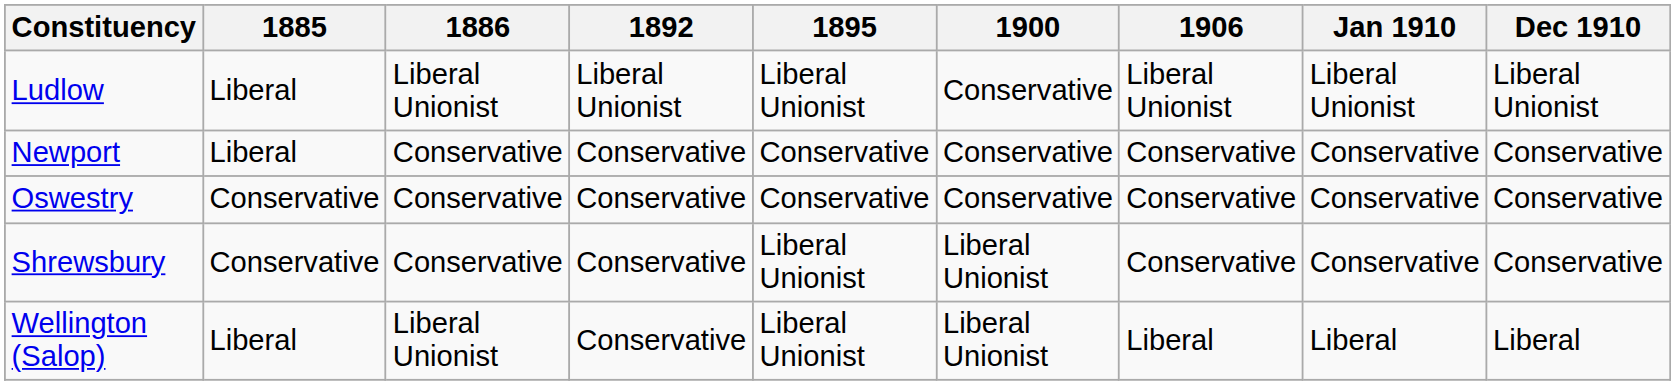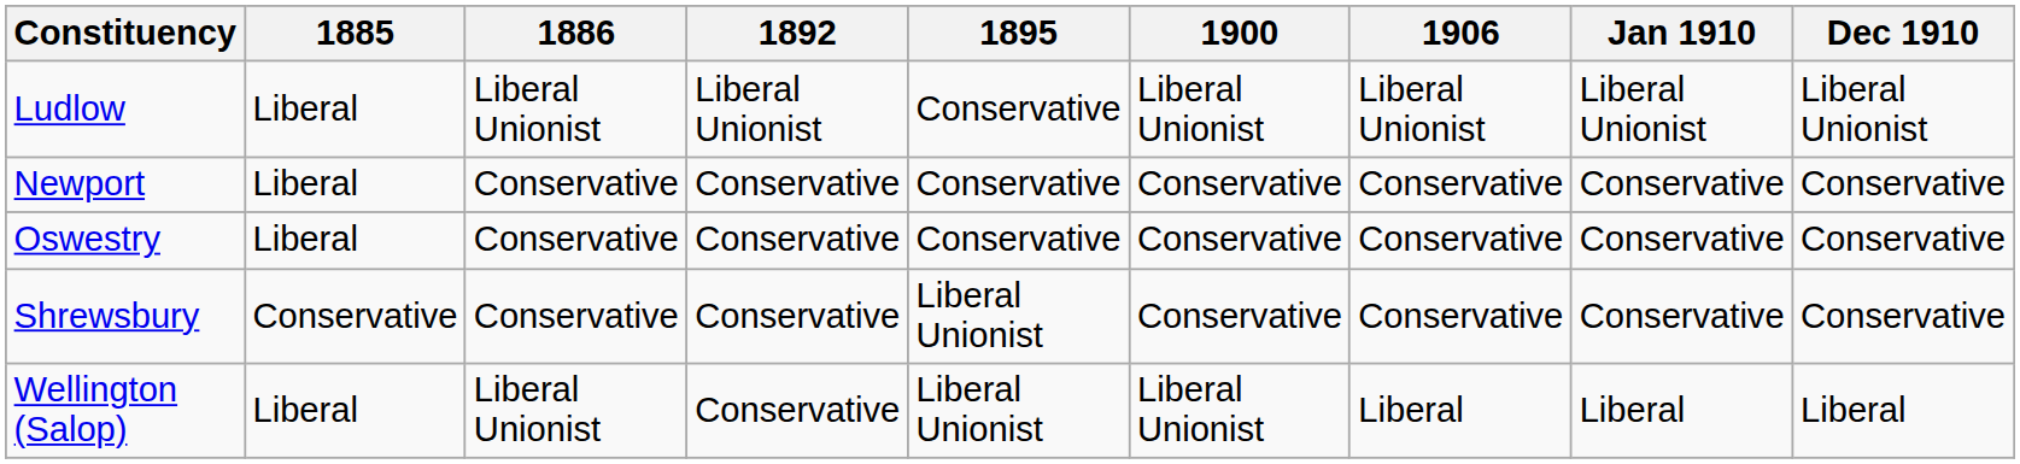 <table class="wikitable sortable">
 <tr>
 <th>Constituency</th>
 <th>1885</th>
 <th>1886</th>
 <th>1892</th>
 <th>1895</th>
 <th>1900</th>
 <th>1906</th>
 <th>Jan 1910</th>
 <th>Dec 1910</th>
 </tr>
 <tr>
 <td><a href='#'>Ludlow</a></td>
 <td bgcolor=>Liberal</td>
 <td bgcolor=>Liberal Unionist</td>
 <td bgcolor=>Liberal Unionist</td>
+<td bgcolor=>Conservative</td>
 <td bgcolor=>Liberal Unionist</td>
-<td bgcolor=>Conservative</td>
 <td bgcolor=>Liberal Unionist</td>
 <td bgcolor=>Liberal Unionist</td>
 <td bgcolor=>Liberal Unionist</td>
 </tr>
 <tr>
 <td><a href='#'>Newport</a></td>
 <td bgcolor=>Liberal</td>
 <td bgcolor=>Conservative</td>
 <td bgcolor=>Conservative</td>
 <td bgcolor=>Conservative</td>
 <td bgcolor=>Conservative</td>
 <td bgcolor=>Conservative</td>
 <td bgcolor=>Conservative</td>
 <td bgcolor=>Conservative</td>
 </tr>
 <tr>
 <td><a href='#'>Oswestry</a></td>
-<td bgcolor=>Conservative</td>
+<td bgcolor=>Liberal</td>
 <td bgcolor=>Conservative</td>
 <td bgcolor=>Conservative</td>
 <td bgcolor=>Conservative</td>
 <td bgcolor=>Conservative</td>
 <td bgcolor=>Conservative</td>
 <td bgcolor=>Conservative</td>
 <td bgcolor=>Conservative</td>
 </tr>
 <tr>
 <td><a href='#'>Shrewsbury</a></td>
 <td bgcolor=>Conservative</td>
 <td bgcolor=>Conservative</td>
 <td bgcolor=>Conservative</td>
 <td bgcolor=>Liberal Unionist</td>
-<td bgcolor=>Liberal Unionist</td>
+<td bgcolor=>Conservative</td>
 <td bgcolor=>Conservative</td>
 <td bgcolor=>Conservative</td>
 <td bgcolor=>Conservative</td>
 </tr>
 <tr>
 <td><a href='#'>Wellington (Salop)</a></td>
 <td bgcolor=>Liberal</td>
 <td bgcolor=>Liberal Unionist</td>
 <td bgcolor=>Conservative</td>
 <td bgcolor=>Liberal Unionist</td>
 <td bgcolor=>Liberal Unionist</td>
 <td bgcolor=>Liberal</td>
 <td bgcolor=>Liberal</td>
 <td bgcolor=>Liberal</td>
 </tr>
 </table>
